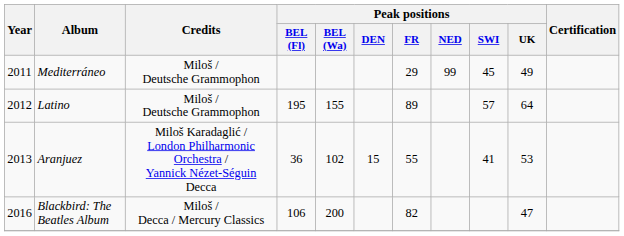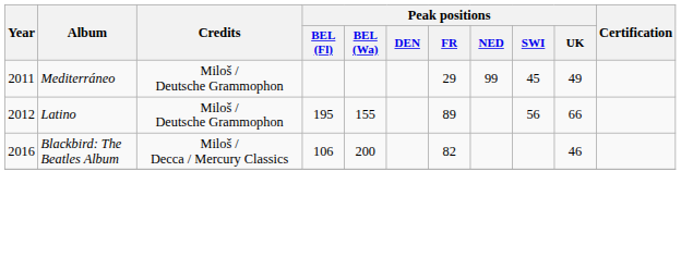 <table class="wikitable">
 <tr>
 <th align="center" rowspan="2" width="10">Year</th>
 <th align="center" rowspan="2" width="110">Album</th>
 <th align="center" rowspan="2" width="190">Credits</th>
 <th align="center" colspan="7" width="20">Peak positions</th>
 <th align="center" rowspan="2" width="70">Certification</th>
 </tr>
 <tr>
 <th scope="col" style="width:3em;font-size:90%;"><a href='#'>BEL <br> (Fl)</a><br></th>
 <th scope="col" style="width:3em;font-size:90%;"><a href='#'>BEL <br> (Wa)</a><br></th>
 <th scope="col" style="width:3em;font-size:90%;"><a href='#'>DEN</a><br></th>
 <th scope="col" style="width:3em;font-size:90%;"><a href='#'>FR</a><br></th>
 <th scope="col" style="width:3em;font-size:90%;"><a href='#'>NED</a><br></th>
 <th scope="col" style="width:3em;font-size:90%;"><a href='#'>SWI</a><br></th>
 <th scope="col" style="width:3em;font-size:90%;">UK<br></th>
 </tr>
 <tr>
 <td style="text-align:center;">2011</td>
 <td><em>Mediterráneo</em></td>
 <td style="text-align:center;">Miloš /<br>Deutsche Grammophon</td>
 <td style="text-align:center;"></td>
 <td style="text-align:center;"></td>
 <td style="text-align:center;"></td>
 <td style="text-align:center;">29</td>
 <td style="text-align:center;">99</td>
 <td style="text-align:center;">45</td>
 <td style="text-align:center;">49</td>
 <td style="text-align:center;"></td>
 </tr>
 <tr>
 <td style="text-align:center;">2012</td>
 <td><em>Latino</em></td>
 <td style="text-align:center;">Miloš /<br>Deutsche Grammophon</td>
 <td style="text-align:center;">195</td>
 <td style="text-align:center;">155</td>
 <td style="text-align:center;"></td>
 <td style="text-align:center;">89</td>
 <td style="text-align:center;"></td>
-<td style="text-align:center;">57</td>
-<td style="text-align:center;">64</td>
-<td style="text-align:center;"></td>
-</tr>
-<tr>
-<td style="text-align:center;">2013</td>
-<td><em>Aranjuez</em></td>
-<td style="text-align:center;">Miloš Karadaglić /<br> <a href='#'>London Philharmonic Orchestra</a> /<br> <a href='#'>Yannick Nézet-Séguin</a><br>Decca</td>
-<td style="text-align:center;">36</td>
-<td style="text-align:center;">102</td>
-<td style="text-align:center;">15</td>
-<td style="text-align:center;">55</td>
-<td style="text-align:center;"></td>
-<td style="text-align:center;">41</td>
-<td style="text-align:center;">53</td>
+<td style="text-align:center;">56</td>
+<td style="text-align:center;">66</td>
 <td style="text-align:center;"></td>
 </tr>
 <tr>
 <td style="text-align:center;">2016</td>
 <td><em>Blackbird: The Beatles Album</em></td>
 <td style="text-align:center;">Miloš /<br>Decca / Mercury Classics</td>
 <td style="text-align:center;">106</td>
 <td style="text-align:center;">200</td>
 <td style="text-align:center;"></td>
 <td style="text-align:center;">82</td>
 <td style="text-align:center;"></td>
 <td style="text-align:center;"></td>
-<td style="text-align:center;">47</td>
+<td style="text-align:center;">46</td>
 <td style="text-align:center;"></td>
 </tr>
 <tr>
 </tr>
 </table>
